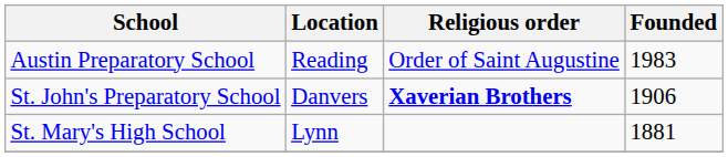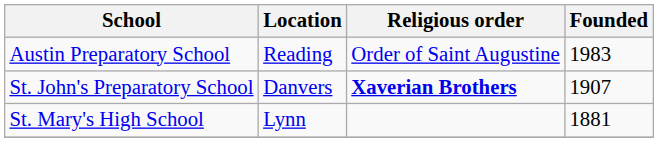 <table class="wikitable">
 <tr>
 <th>School</th>
 <th>Location</th>
 <th>Religious order</th>
 <th>Founded</th>
 </tr>
 <tr>
 <td><a href='#'>Austin Preparatory School</a></td>
 <td><a href='#'>Reading</a></td>
 <td><a href='#'>Order of Saint Augustine</a></td>
 <td>1983</td>
 </tr>
 <tr>
 <td><a href='#'>St. John's Preparatory School</a></td>
 <td><a href='#'>Danvers</a></td>
 <td><strong><a href='#'>Xaverian Brothers</a></strong></td>
-<td>1906</td>
+<td>1907</td>
 </tr>
 <tr>
 <td><a href='#'>St. Mary's High School</a></td>
 <td><a href='#'>Lynn</a></td>
 <td></td>
 <td>1881</td>
 </tr>
 <tr>
 </tr>
 </table>
